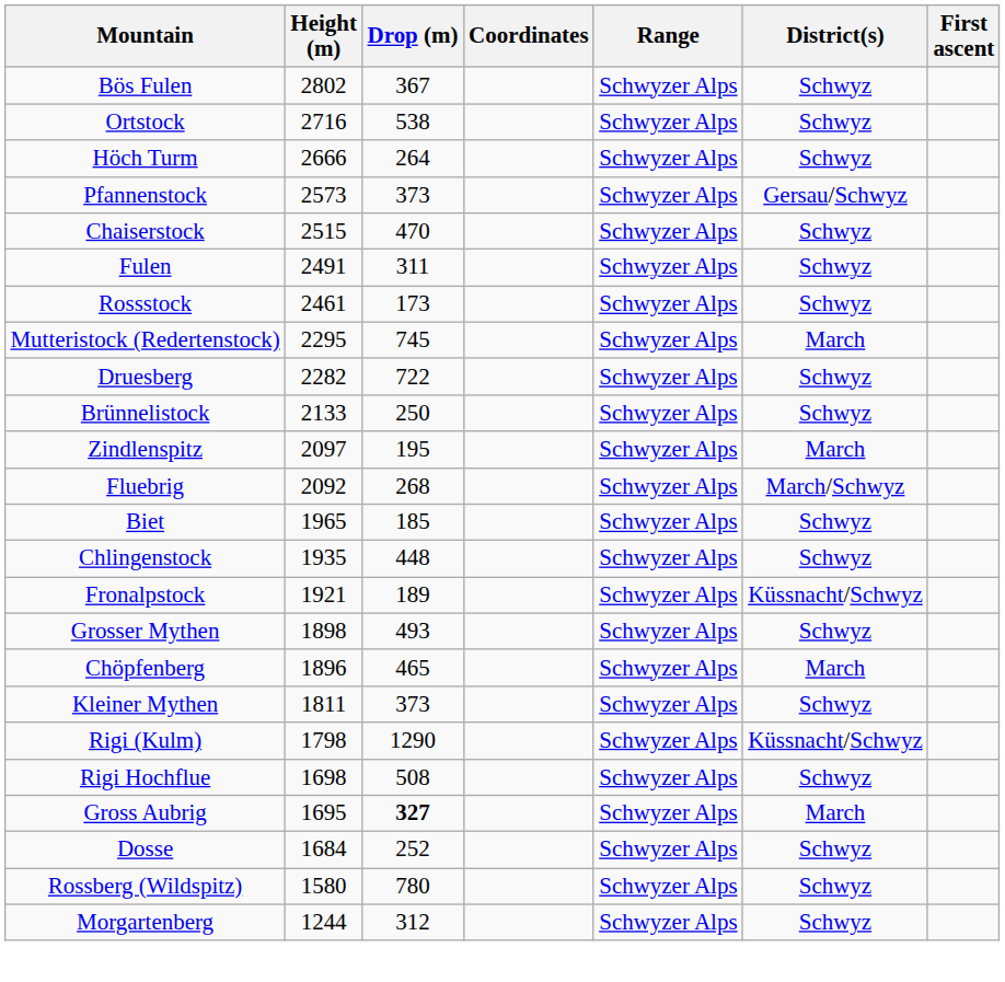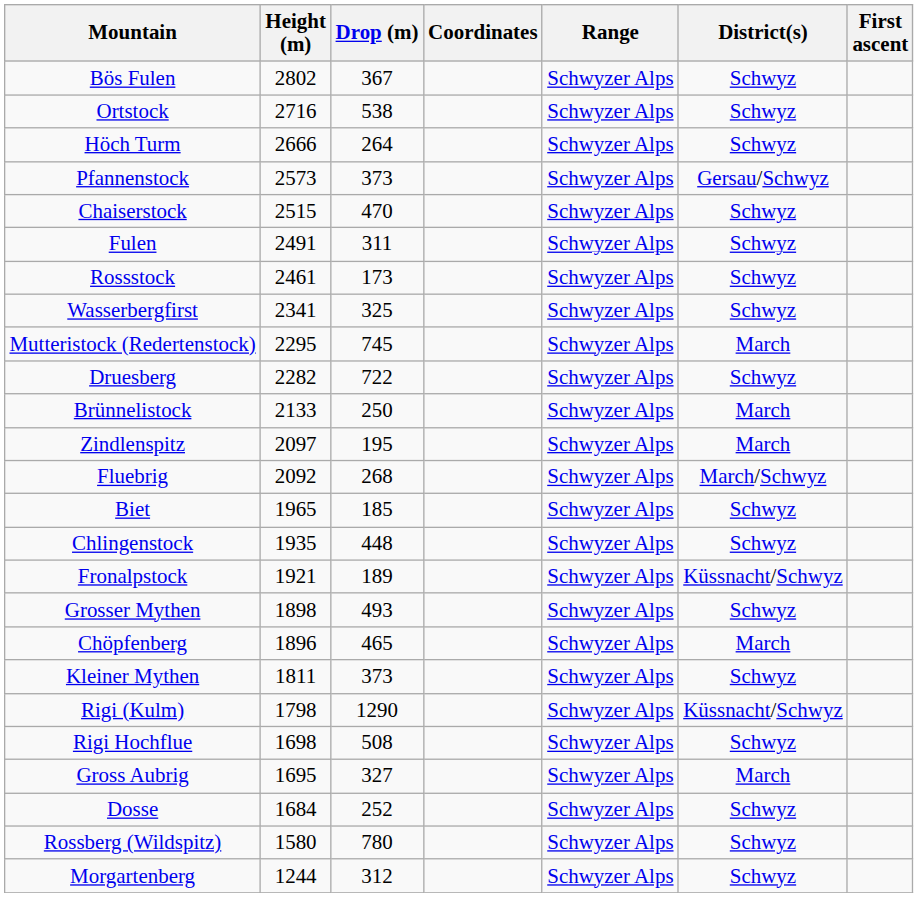 <table class="wikitable sortable" style="text-align: center; background-color:#F9F9F9; font-size: 100%;">
 <tr bgcolor="#dddddd">
 <th>Mountain</th>
 <th>Height<br>(m) </th>
 <th><a href='#'>Drop</a> (m)</th>
 <th>Coordinates</th>
 <th>Range</th>
 <th>District(s)</th>
 <th>First<br>ascent</th>
 </tr>
 <tr>
 <td><a href='#'>Bös Fulen</a></td>
 <td>2802</td>
 <td>367</td>
 <td></td>
 <td><a href='#'>Schwyzer Alps</a></td>
 <td><a href='#'>Schwyz</a></td>
 <td></td>
 </tr>
 <tr>
 <td><a href='#'>Ortstock</a></td>
 <td>2716</td>
 <td>538</td>
 <td></td>
 <td><a href='#'>Schwyzer Alps</a></td>
 <td><a href='#'>Schwyz</a></td>
 <td></td>
 </tr>
 <tr>
 <td><a href='#'>Höch Turm</a></td>
 <td>2666</td>
 <td>264</td>
 <td></td>
 <td><a href='#'>Schwyzer Alps</a></td>
 <td><a href='#'>Schwyz</a></td>
 <td></td>
 </tr>
 <tr>
 <td><a href='#'>Pfannenstock</a></td>
 <td>2573</td>
 <td>373</td>
 <td></td>
 <td><a href='#'>Schwyzer Alps</a></td>
 <td><a href='#'>Gersau</a>/<a href='#'>Schwyz</a></td>
 <td></td>
 </tr>
 <tr>
 <td><a href='#'>Chaiserstock</a></td>
 <td>2515</td>
 <td>470</td>
 <td></td>
 <td><a href='#'>Schwyzer Alps</a></td>
 <td><a href='#'>Schwyz</a></td>
 <td></td>
 </tr>
 <tr>
 <td><a href='#'>Fulen</a></td>
 <td>2491</td>
 <td>311</td>
 <td></td>
 <td><a href='#'>Schwyzer Alps</a></td>
 <td><a href='#'>Schwyz</a></td>
 <td></td>
 </tr>
 <tr>
 <td><a href='#'>Rossstock</a></td>
 <td>2461</td>
 <td>173</td>
 <td></td>
 <td><a href='#'>Schwyzer Alps</a></td>
 <td><a href='#'>Schwyz</a></td>
 <td></td>
 </tr>
 <tr>
+<td><a href='#'>Wasserbergfirst</a></td>
+<td>2341</td>
+<td>325</td>
+<td></td>
+<td><a href='#'>Schwyzer Alps</a></td>
+<td><a href='#'>Schwyz</a></td>
+<td></td>
+</tr>
+<tr>
 <td><a href='#'>Mutteristock (Redertenstock)</a></td>
 <td>2295</td>
 <td>745</td>
 <td></td>
 <td><a href='#'>Schwyzer Alps</a></td>
 <td><a href='#'>March</a></td>
 <td></td>
 </tr>
 <tr>
 <td><a href='#'>Druesberg</a></td>
 <td>2282</td>
 <td>722</td>
 <td></td>
 <td><a href='#'>Schwyzer Alps</a></td>
 <td><a href='#'>Schwyz</a></td>
 <td></td>
 </tr>
 <tr>
 <td><a href='#'>Brünnelistock</a></td>
 <td>2133</td>
 <td>250</td>
 <td></td>
 <td><a href='#'>Schwyzer Alps</a></td>
-<td><a href='#'>Schwyz</a></td>
+<td><a href='#'>March</a></td>
 <td></td>
 </tr>
 <tr>
 <td><a href='#'>Zindlenspitz</a></td>
 <td>2097</td>
 <td>195</td>
 <td></td>
 <td><a href='#'>Schwyzer Alps</a></td>
 <td><a href='#'>March</a></td>
 <td></td>
 </tr>
 <tr>
 <td><a href='#'>Fluebrig</a></td>
 <td>2092</td>
 <td>268</td>
 <td></td>
 <td><a href='#'>Schwyzer Alps</a></td>
 <td><a href='#'>March</a>/<a href='#'>Schwyz</a></td>
 <td></td>
 </tr>
 <tr>
 <td><a href='#'>Biet</a></td>
 <td>1965</td>
 <td>185</td>
 <td></td>
 <td><a href='#'>Schwyzer Alps</a></td>
 <td><a href='#'>Schwyz</a></td>
 <td></td>
 </tr>
 <tr>
 <td><a href='#'>Chlingenstock</a></td>
 <td>1935</td>
 <td>448</td>
 <td></td>
 <td><a href='#'>Schwyzer Alps</a></td>
 <td><a href='#'>Schwyz</a></td>
 <td></td>
 </tr>
 <tr>
 <td><a href='#'>Fronalpstock</a></td>
 <td>1921</td>
 <td>189</td>
 <td></td>
 <td><a href='#'>Schwyzer Alps</a></td>
 <td><a href='#'>Küssnacht</a>/<a href='#'>Schwyz</a></td>
 <td></td>
 </tr>
 <tr>
 <td><a href='#'>Grosser Mythen</a></td>
 <td>1898</td>
 <td>493</td>
 <td></td>
 <td><a href='#'>Schwyzer Alps</a></td>
 <td><a href='#'>Schwyz</a></td>
 <td></td>
 </tr>
 <tr>
 <td><a href='#'>Chöpfenberg</a></td>
 <td>1896</td>
 <td>465</td>
 <td></td>
 <td><a href='#'>Schwyzer Alps</a></td>
 <td><a href='#'>March</a></td>
 <td></td>
 </tr>
 <tr>
 <td><a href='#'>Kleiner Mythen</a></td>
 <td>1811</td>
 <td>373</td>
 <td></td>
 <td><a href='#'>Schwyzer Alps</a></td>
 <td><a href='#'>Schwyz</a></td>
 <td></td>
 </tr>
 <tr>
 <td><a href='#'>Rigi (Kulm)</a></td>
 <td>1798</td>
 <td>1290</td>
 <td></td>
 <td><a href='#'>Schwyzer Alps</a></td>
 <td><a href='#'>Küssnacht</a>/<a href='#'>Schwyz</a></td>
 <td></td>
 </tr>
 <tr>
 <td><a href='#'>Rigi Hochflue</a></td>
 <td>1698</td>
 <td>508</td>
 <td></td>
 <td><a href='#'>Schwyzer Alps</a></td>
 <td><a href='#'>Schwyz</a></td>
 <td></td>
 </tr>
 <tr>
 <td><a href='#'>Gross Aubrig</a></td>
 <td>1695</td>
-<td><strong>327</strong></td>
+<td>327</td>
 <td></td>
 <td><a href='#'>Schwyzer Alps</a></td>
 <td><a href='#'>March</a></td>
 <td></td>
 </tr>
 <tr>
 <td><a href='#'>Dosse</a></td>
 <td>1684</td>
 <td>252</td>
 <td></td>
 <td><a href='#'>Schwyzer Alps</a></td>
 <td><a href='#'>Schwyz</a></td>
 <td></td>
 </tr>
 <tr>
 <td><a href='#'>Rossberg (Wildspitz)</a></td>
 <td>1580</td>
 <td>780</td>
 <td></td>
 <td><a href='#'>Schwyzer Alps</a></td>
 <td><a href='#'>Schwyz</a></td>
 <td></td>
 </tr>
 <tr>
 <td><a href='#'>Morgartenberg</a></td>
 <td>1244</td>
 <td>312</td>
 <td></td>
 <td><a href='#'>Schwyzer Alps</a></td>
 <td><a href='#'>Schwyz</a></td>
 <td></td>
 </tr>
 </table>
